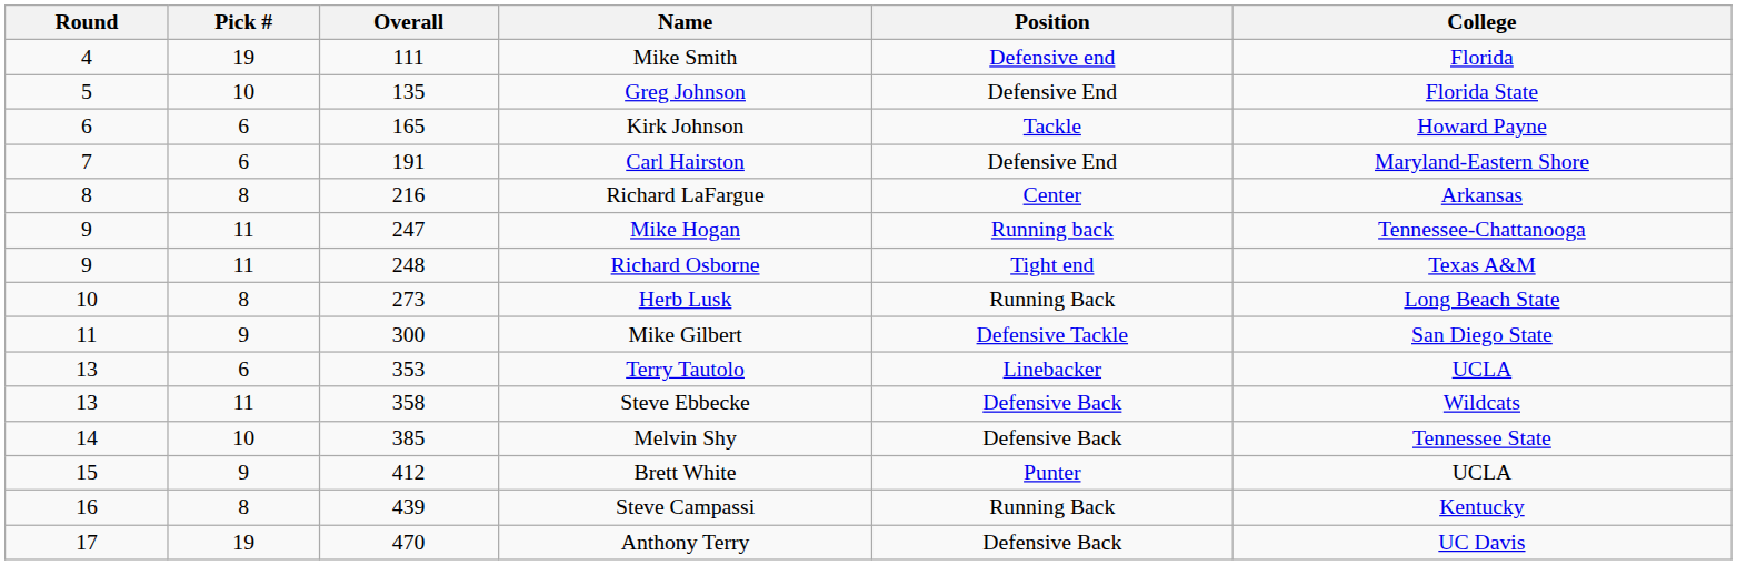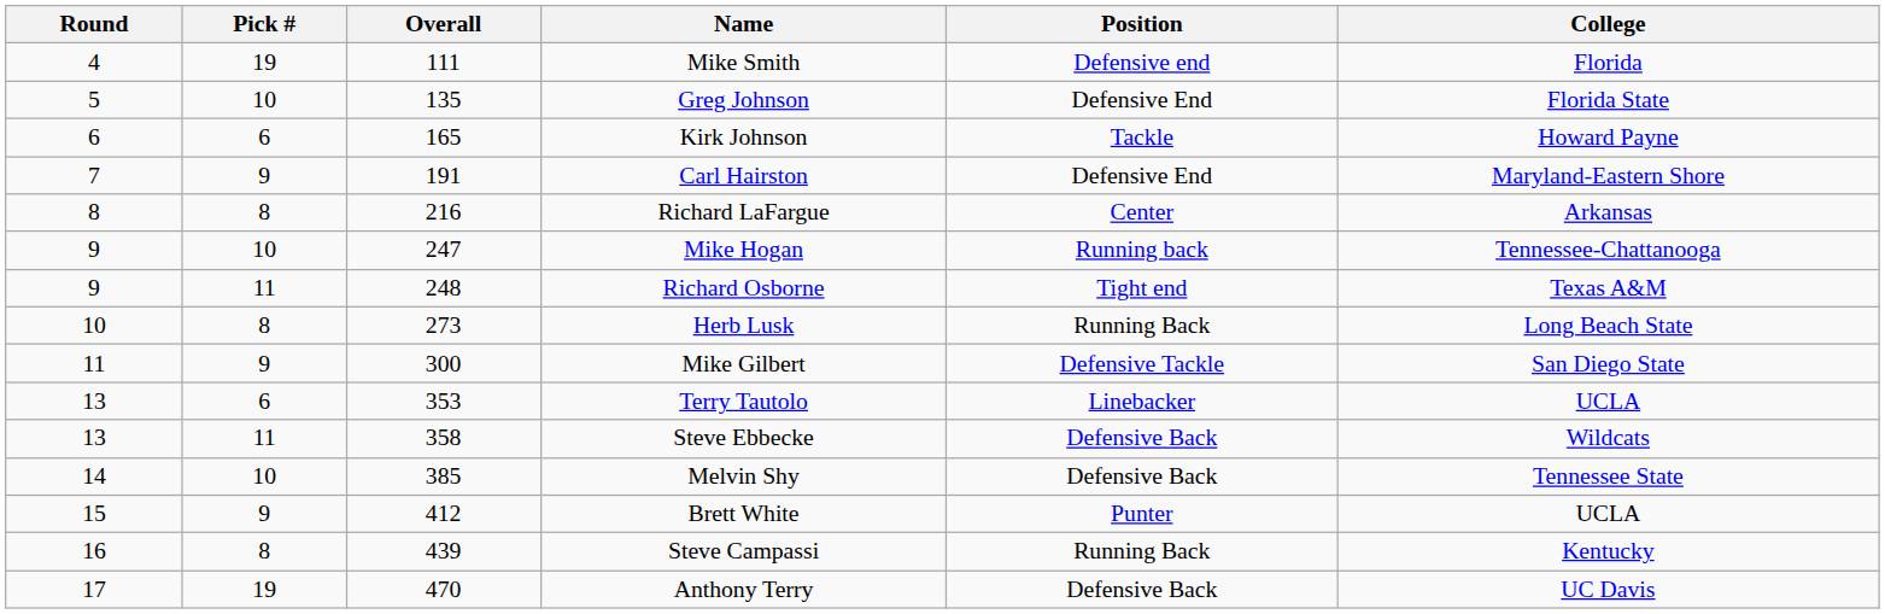 <table class="wikitable sortable sortable" style="width: 100%; text-align:center">
 <tr>
 <th>Round</th>
 <th>Pick #</th>
 <th>Overall</th>
 <th>Name</th>
 <th>Position</th>
 <th>College</th>
 </tr>
 <tr>
 <td>4</td>
 <td>19</td>
 <td>111</td>
 <td>Mike Smith</td>
 <td><a href='#'>Defensive end</a></td>
 <td><a href='#'>Florida</a></td>
 </tr>
 <tr>
 <td>5</td>
 <td>10</td>
 <td>135</td>
 <td><a href='#'>Greg Johnson</a></td>
 <td>Defensive End</td>
 <td><a href='#'>Florida State</a></td>
 </tr>
 <tr>
 <td>6</td>
 <td>6</td>
 <td>165</td>
 <td>Kirk Johnson</td>
 <td><a href='#'>Tackle</a></td>
 <td><a href='#'>Howard Payne</a></td>
 </tr>
 <tr>
 <td>7</td>
-<td>6</td>
+<td>9</td>
 <td>191</td>
 <td><a href='#'>Carl Hairston</a></td>
 <td>Defensive End</td>
 <td><a href='#'>Maryland-Eastern Shore</a></td>
 </tr>
 <tr>
 <td>8</td>
 <td>8</td>
 <td>216</td>
 <td>Richard LaFargue</td>
 <td><a href='#'>Center</a></td>
 <td><a href='#'>Arkansas</a></td>
 </tr>
 <tr>
 <td>9</td>
-<td>11</td>
+<td>10</td>
 <td>247</td>
 <td><a href='#'>Mike Hogan</a></td>
 <td><a href='#'>Running back</a></td>
 <td><a href='#'>Tennessee-Chattanooga</a></td>
 </tr>
 <tr>
 <td>9</td>
 <td>11</td>
 <td>248</td>
 <td><a href='#'>Richard Osborne</a></td>
 <td><a href='#'>Tight end</a></td>
 <td><a href='#'>Texas A&M</a></td>
 </tr>
 <tr>
 <td>10</td>
 <td>8</td>
 <td>273</td>
 <td><a href='#'>Herb Lusk</a></td>
 <td>Running Back</td>
 <td><a href='#'>Long Beach State</a></td>
 </tr>
 <tr>
 <td>11</td>
 <td>9</td>
 <td>300</td>
 <td>Mike Gilbert</td>
 <td><a href='#'>Defensive Tackle</a></td>
 <td><a href='#'>San Diego State</a></td>
 </tr>
 <tr>
 <td>13</td>
 <td>6</td>
 <td>353</td>
 <td><a href='#'>Terry Tautolo</a></td>
 <td><a href='#'>Linebacker</a></td>
 <td><a href='#'>UCLA</a></td>
 </tr>
 <tr>
 <td>13</td>
 <td>11</td>
 <td>358</td>
 <td>Steve Ebbecke</td>
 <td><a href='#'>Defensive Back</a></td>
 <td><a href='#'>Wildcats</a></td>
 </tr>
 <tr>
 <td>14</td>
 <td>10</td>
 <td>385</td>
 <td>Melvin Shy</td>
 <td>Defensive Back</td>
 <td><a href='#'>Tennessee State</a></td>
 </tr>
 <tr>
 <td>15</td>
 <td>9</td>
 <td>412</td>
 <td>Brett White</td>
 <td><a href='#'>Punter</a></td>
 <td>UCLA</td>
 </tr>
 <tr>
 <td>16</td>
 <td>8</td>
 <td>439</td>
 <td>Steve Campassi</td>
 <td>Running Back</td>
 <td><a href='#'>Kentucky</a></td>
 </tr>
 <tr>
 <td>17</td>
 <td>19</td>
 <td>470</td>
 <td>Anthony Terry</td>
 <td>Defensive Back</td>
 <td><a href='#'>UC Davis</a></td>
 </tr>
 </table>
